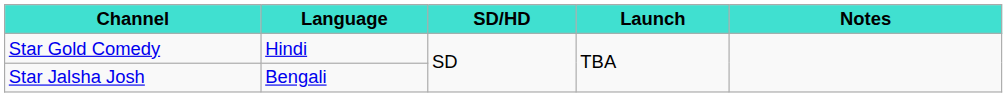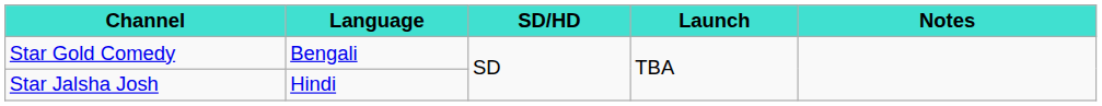 <table class="wikitable">
 <tr>
 <th style="width:350pt;background:Turquoise;">Channel</th>
 <th style="width:180pt;background:Turquoise;">Language</th>
 <th style="width:180pt;background:Turquoise;">SD/HD</th>
 <th style="width:180pt;background:Turquoise;">Launch</th>
 <th style="width:400pt;background:Turquoise;">Notes</th>
 </tr>
 <tr>
 <td><a href='#'>Star Gold Comedy</a></td>
-<td><a href='#'>Hindi</a></td>
+<td><a href='#'>Bengali</a></td>
 <td rowspan="2">SD</td>
 <td rowspan="2">TBA</td>
 <td rowspan="2"></td>
 </tr>
 <tr>
 <td><a href='#'>Star Jalsha Josh</a></td>
-<td><a href='#'>Bengali</a></td>
+<td><a href='#'>Hindi</a></td>
 </tr>
 </table>
